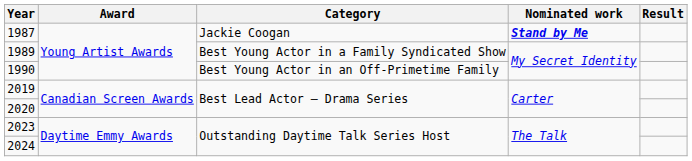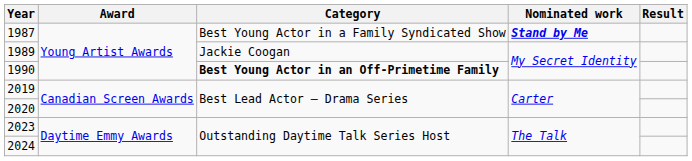 <table class="wikitable sortable">
 <tr>
 <th scope="col">Year</th>
 <th scope="col">Award</th>
 <th scope="col">Category</th>
 <th scope="col">Nominated work</th>
 <th scope="col">Result</th>
 </tr>
 <tr>
 <td>1987</td>
 <td rowspan=3><a href='#'>Young Artist Awards</a></td>
-<td>Jackie Coogan </td>
+<td>Best Young Actor in a Family Syndicated Show</td>
 <td><strong><em><a href='#'>Stand by Me</a></em></strong></td>
 <td></td>
 </tr>
 <tr>
 <td>1989</td>
-<td>Best Young Actor in a Family Syndicated Show</td>
+<td>Jackie Coogan </td>
 <td rowspan="2"><em><a href='#'>My Secret Identity</a></em></td>
 <td></td>
 </tr>
 <tr>
 <td>1990</td>
-<td>Best Young Actor in an Off-Primetime Family</td>
+<td><strong>Best Young Actor in an Off-Primetime Family</strong></td>
 <td></td>
 </tr>
 <tr>
 <td>2019</td>
 <td rowspan="2"><a href='#'>Canadian Screen Awards</a></td>
 <td rowspan="2">Best Lead Actor – Drama Series</td>
 <td rowspan="2"><em><a href='#'>Carter</a></em></td>
 <td></td>
 </tr>
 <tr>
 <td>2020</td>
 <td></td>
 </tr>
 <tr>
 <td>2023</td>
 <td rowspan="2"><a href='#'>Daytime Emmy Awards</a></td>
 <td rowspan="2">Outstanding Daytime Talk Series Host </td>
 <td rowspan="2"><em><a href='#'>The Talk</a></em></td>
 <td></td>
 </tr>
 <tr>
 <td>2024</td>
 <td></td>
 </tr>
 </table>
